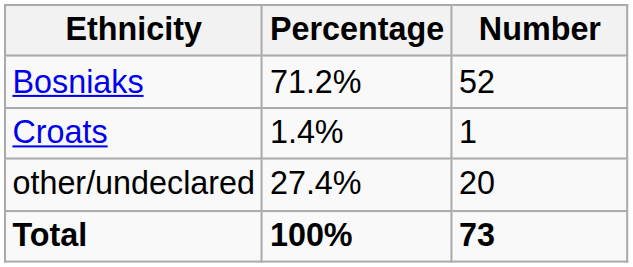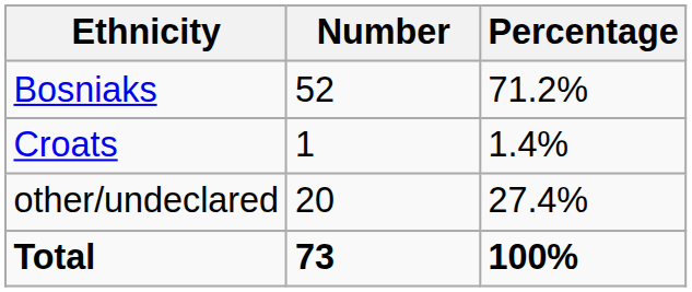 <table class="wikitable">
 <tr>
 <th width="100px">Ethnicity</th>
+<th width="80px">Number</th>
 <th width="80px">Percentage</th>
-<th width="80px">Number</th>
 </tr>
 <tr>
 <td><a href='#'>Bosniaks</a></td>
+<td>52</td>
 <td>71.2%</td>
-<td>52</td>
 </tr>
 <tr>
 <td><a href='#'>Croats</a></td>
+<td>1</td>
 <td>1.4%</td>
-<td>1</td>
 </tr>
 <tr>
 <td>other/undeclared</td>
+<td>20</td>
 <td>27.4%</td>
-<td>20</td>
 </tr>
 <tr>
 <td><strong>Total</strong></td>
+<td><strong>73</strong></td>
 <td><strong>100%</strong></td>
-<td><strong>73</strong></td>
 </tr>
 </table>
